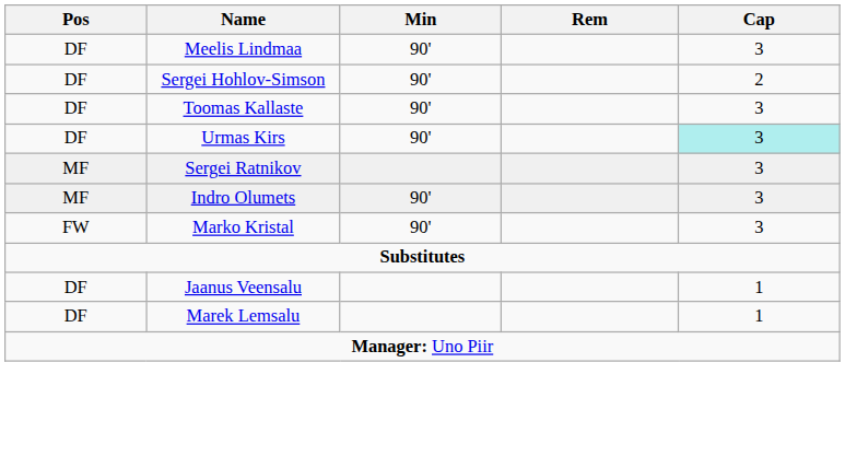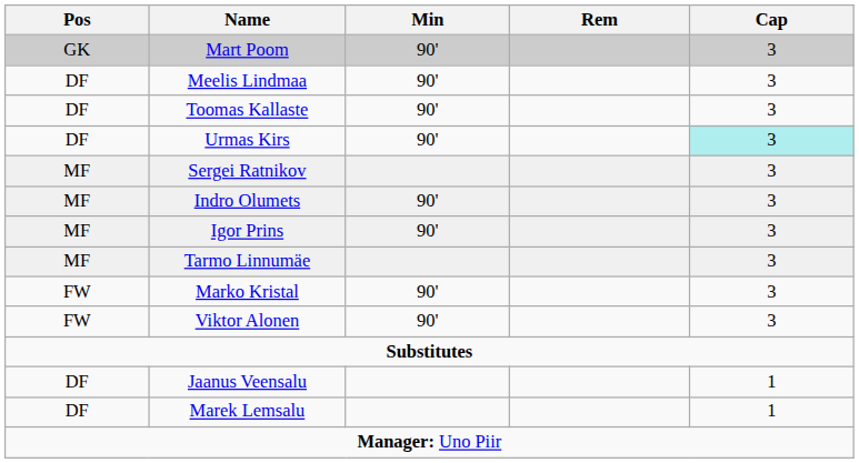 <table class="wikitable collapsible collapsed" align="center" style="font-size:85%; text-align:center;" width="50%">
 <tr>
 <th>Pos</th>
 <th width=140>Name</th>
 <th>Min</th>
 <th>Rem</th>
 <th>Cap</th>
 </tr>
+<tr bgcolor="cccccc">
+<td>GK</td>
+<td><a href='#'>Mart Poom</a></td>
+<td>90'</td>
+<td></td>
+<td>3</td>
+</tr>
 <tr>
 <td>DF</td>
 <td><a href='#'>Meelis Lindmaa</a></td>
 <td>90'</td>
 <td></td>
 <td>3</td>
-</tr>
-<tr>
-<td>DF</td>
-<td><a href='#'>Sergei Hohlov-Simson</a></td>
-<td>90'</td>
-<td></td>
-<td>2</td>
 </tr>
 <tr>
 <td>DF</td>
 <td><a href='#'>Toomas Kallaste</a></td>
 <td>90'</td>
 <td></td>
 <td>3</td>
 </tr>
 <tr>
 <td>DF</td>
 <td><a href='#'>Urmas Kirs</a></td>
 <td>90'</td>
 <td></td>
 <td style="background: paleturquoise;">3</td>
 </tr>
 <tr bgcolor="#F0F0F0">
 <td>MF</td>
 <td><a href='#'>Sergei Ratnikov</a></td>
 <td></td>
 <td></td>
 <td>3</td>
 </tr>
 <tr bgcolor="#F0F0F0">
 <td>MF</td>
 <td><a href='#'>Indro Olumets</a></td>
 <td>90'</td>
 <td></td>
 <td>3</td>
 </tr>
+<tr bgcolor="#F0F0F0">
+<td>MF</td>
+<td><a href='#'>Igor Prins</a></td>
+<td>90'</td>
+<td></td>
+<td>3</td>
+</tr>
+<tr bgcolor="#F0F0F0">
+<td>MF</td>
+<td><a href='#'>Tarmo Linnumäe</a></td>
+<td></td>
+<td></td>
+<td>3</td>
+</tr>
 <tr>
 <td>FW</td>
 <td><a href='#'>Marko Kristal</a></td>
+<td>90'</td>
+<td></td>
+<td>3</td>
+</tr>
+<tr>
+<td>FW</td>
+<td><a href='#'>Viktor Alonen</a></td>
 <td>90'</td>
 <td></td>
 <td>3</td>
 </tr>
 <tr>
 <td colspan=5 align=center><strong>Substitutes</strong></td>
 </tr>
 <tr>
 <td>DF</td>
 <td><a href='#'>Jaanus Veensalu</a></td>
 <td></td>
 <td></td>
 <td>1</td>
 </tr>
 <tr>
 <td>DF</td>
 <td><a href='#'>Marek Lemsalu</a></td>
 <td></td>
 <td></td>
 <td>1</td>
 </tr>
 <tr>
 <td colspan=5 align=center><strong>Manager:</strong>  <a href='#'>Uno Piir</a></td>
 </tr>
 </table>
